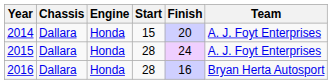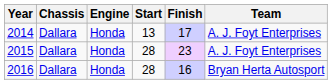 <table class="wikitable" style="font-size: 95%;">
 <tr>
 <th>Year</th>
 <th>Chassis</th>
 <th>Engine</th>
 <th>Start</th>
 <th>Finish</th>
 <th>Team</th>
 </tr>
 <tr>
 <td><a href='#'>2014</a></td>
 <td><a href='#'>Dallara</a></td>
 <td><a href='#'>Honda</a></td>
-<td align=center>15</td>
-<td align=center style="background:#CFCFFF;">20</td>
+<td align=center>13</td>
+<td align=center style="background:#CFCFFF;">17</td>
 <td><a href='#'>A. J. Foyt Enterprises</a></td>
 </tr>
 <tr>
 <td><a href='#'>2015</a></td>
 <td><a href='#'>Dallara</a></td>
 <td><a href='#'>Honda</a></td>
 <td align=center>28</td>
-<td align=center style="background:#EFCFFF;">24</td>
+<td align=center style="background:#EFCFFF;">23</td>
 <td><a href='#'>A. J. Foyt Enterprises</a></td>
 </tr>
 <tr>
 <td><a href='#'>2016</a></td>
 <td><a href='#'>Dallara</a></td>
 <td><a href='#'>Honda</a></td>
 <td align=center>28</td>
 <td align=center style="background:#CFCFFF;">16</td>
 <td><a href='#'>Bryan Herta Autosport</a></td>
 </tr>
 </table>
